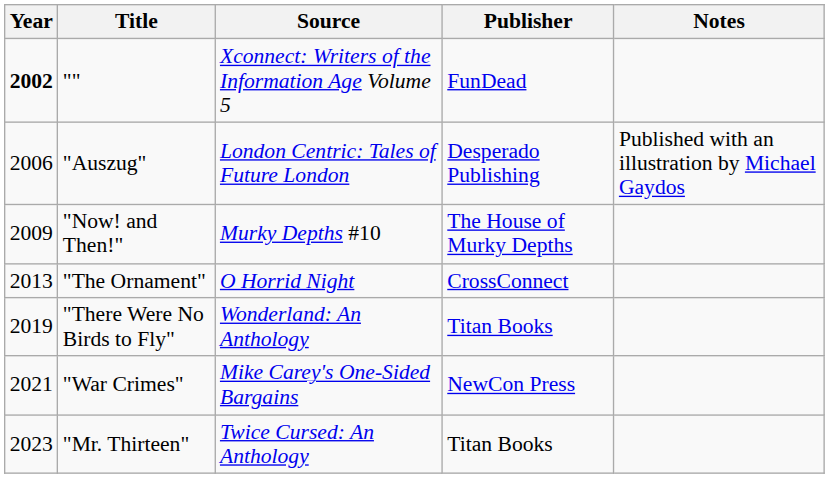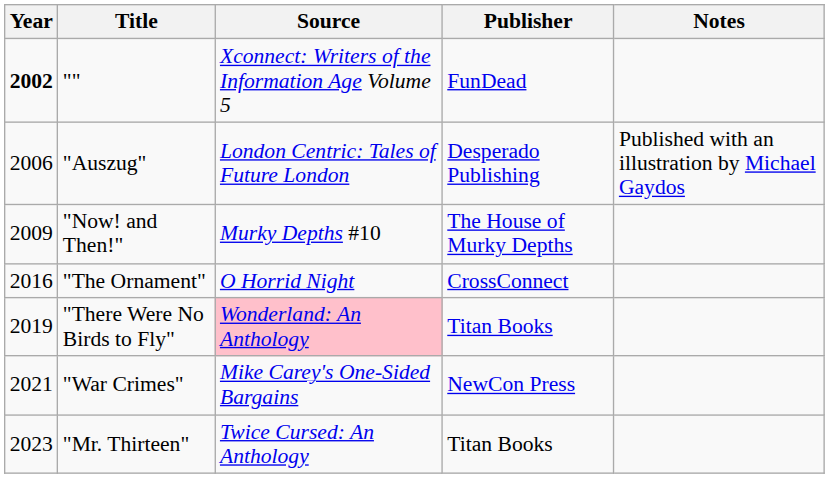 <table class="wikitable sortable">
 <tr>
 <th>Year</th>
 <th>Title</th>
 <th>Source</th>
 <th>Publisher</th>
 <th>Notes</th>
 </tr>
 <tr>
 <td><strong>2002</strong></td>
 <td>""</td>
 <td><em><a href='#'>Xconnect: Writers of the Information Age</a> Volume 5</em></td>
 <td><a href='#'>FunDead</a></td>
 <td></td>
 </tr>
 <tr>
 <td>2006</td>
 <td>"Auszug"</td>
 <td><em><a href='#'>London Centric: Tales of Future London</a></em></td>
 <td><a href='#'>Desperado Publishing</a></td>
 <td>Published with an illustration by <a href='#'>Michael Gaydos</a></td>
 </tr>
 <tr>
 <td>2009</td>
 <td>"Now! and Then!"</td>
 <td><em><a href='#'>Murky Depths</a></em> #10</td>
 <td><a href='#'>The House of Murky Depths</a></td>
 <td></td>
 </tr>
 <tr>
-<td>2013</td>
+<td>2016</td>
 <td>"The Ornament"</td>
 <td><em><a href='#'>O Horrid Night</a></em></td>
 <td><a href='#'>CrossConnect</a></td>
 <td></td>
 </tr>
 <tr>
 <td>2019</td>
 <td>"There Were No Birds to Fly"</td>
-<td><em><a href='#'>Wonderland: An Anthology</a></em></td>
+<td style="background: pink;"><em><a href='#'>Wonderland: An Anthology</a></em></td>
 <td><a href='#'>Titan Books</a></td>
 <td></td>
 </tr>
 <tr>
 <td>2021</td>
 <td>"War Crimes"</td>
 <td><em><a href='#'>Mike Carey's One-Sided Bargains</a></em></td>
 <td><a href='#'>NewCon Press</a></td>
 <td></td>
 </tr>
 <tr>
 <td>2023</td>
 <td>"Mr. Thirteen"</td>
 <td><em><a href='#'>Twice Cursed: An Anthology</a></em></td>
 <td>Titan Books</td>
 <td></td>
 </tr>
 </table>
